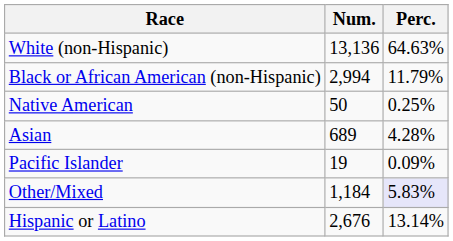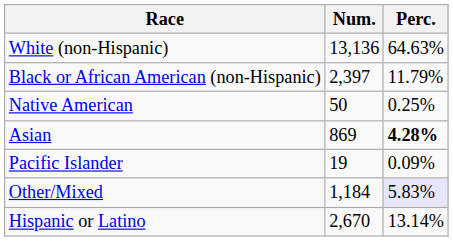 <table class="wikitable">
 <tr>
 <th>Race</th>
 <th>Num.</th>
 <th>Perc.</th>
 </tr>
 <tr>
 <td><a href='#'>White</a> (non-Hispanic)</td>
 <td>13,136</td>
 <td>64.63%</td>
 </tr>
 <tr>
 <td><a href='#'>Black or African American</a> (non-Hispanic)</td>
-<td>2,994</td>
+<td>2,397</td>
 <td>11.79%</td>
 </tr>
 <tr>
 <td><a href='#'>Native American</a></td>
 <td>50</td>
 <td>0.25%</td>
 </tr>
 <tr>
 <td><a href='#'>Asian</a></td>
-<td>689</td>
-<td>4.28%</td>
+<td>869</td>
+<td><strong>4.28%</strong></td>
 </tr>
 <tr>
 <td><a href='#'>Pacific Islander</a></td>
 <td>19</td>
 <td>0.09%</td>
 </tr>
 <tr>
 <td><a href='#'>Other/Mixed</a></td>
 <td>1,184</td>
 <td style="background: lavender;">5.83%</td>
 </tr>
 <tr>
 <td><a href='#'>Hispanic</a> or <a href='#'>Latino</a></td>
-<td>2,676</td>
+<td>2,670</td>
 <td>13.14%</td>
 </tr>
 </table>
